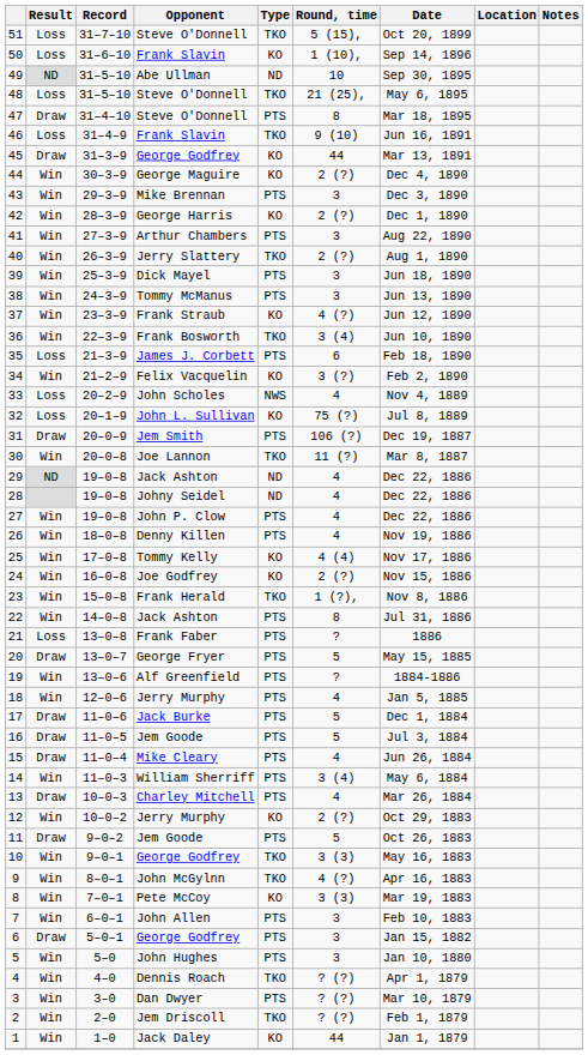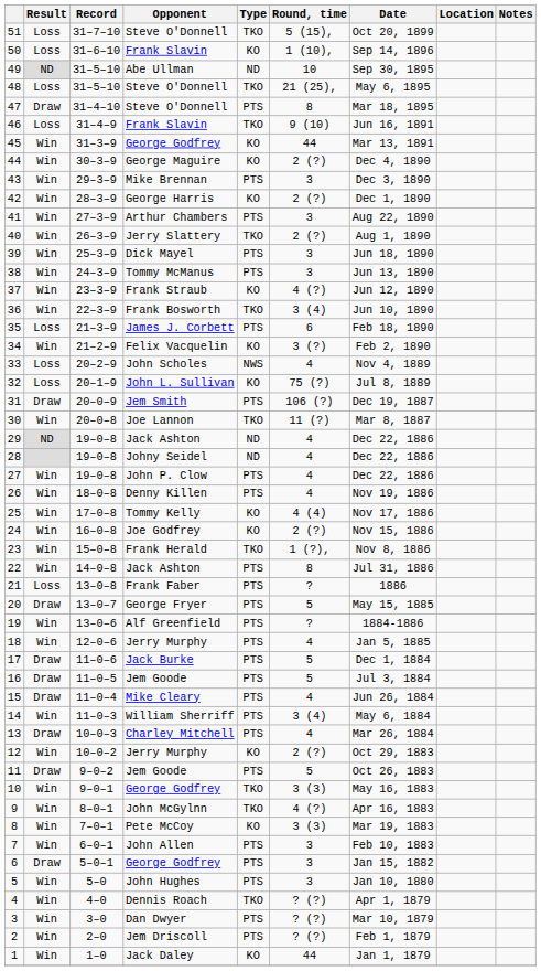 <table class="wikitable mw-collapsible" style="text-align:center">
 <tr>
 <th></th>
 <th>Result</th>
 <th>Record</th>
 <th>Opponent</th>
 <th>Type</th>
 <th>Round, time</th>
 <th>Date</th>
 <th>Location</th>
 <th>Notes</th>
 </tr>
 <tr>
 <td>51</td>
 <td>Loss</td>
 <td>31–7–10 </td>
 <td align=left>Steve O'Donnell</td>
 <td>TKO</td>
 <td>5 (15), </td>
 <td>Oct 20, 1899</td>
 <td style="text-align:left;"></td>
 <td></td>
 </tr>
 <tr>
 <td>50</td>
 <td>Loss</td>
 <td>31–6–10 </td>
 <td align=left><a href='#'>Frank Slavin</a></td>
 <td>KO</td>
 <td>1 (10), </td>
 <td>Sep 14, 1896</td>
 <td style="text-align:left;"></td>
 <td></td>
 </tr>
 <tr>
 <td>49</td>
 <td style="background:#DDD">ND</td>
 <td>31–5–10 </td>
 <td align=left>Abe Ullman</td>
 <td>ND</td>
 <td>10</td>
 <td>Sep 30, 1895</td>
 <td style="text-align:left;"></td>
 <td style="text-align:left;"></td>
 </tr>
 <tr>
 <td>48</td>
 <td>Loss</td>
 <td>31–5–10 </td>
 <td align=left>Steve O'Donnell</td>
 <td>TKO</td>
 <td>21 (25), </td>
 <td>May 6, 1895</td>
 <td style="text-align:left;"></td>
 <td></td>
 </tr>
 <tr>
 <td>47</td>
 <td>Draw</td>
 <td>31–4–10 </td>
 <td align=left>Steve O'Donnell</td>
 <td>PTS</td>
 <td>8</td>
 <td>Mar 18, 1895</td>
 <td style="text-align:left;"></td>
 <td></td>
 </tr>
 <tr>
 <td>46</td>
 <td>Loss</td>
 <td>31–4–9 </td>
 <td align=left><a href='#'>Frank Slavin</a></td>
 <td>TKO</td>
 <td>9 (10)</td>
 <td>Jun 16, 1891</td>
 <td style="text-align:left;"></td>
 <td style="text-align:left;"></td>
 </tr>
 <tr>
 <td>45</td>
-<td>Draw</td>
+<td>Win</td>
 <td>31–3–9 </td>
 <td align=left><a href='#'>George Godfrey</a></td>
 <td>KO</td>
 <td>44</td>
 <td>Mar 13, 1891</td>
 <td style="text-align:left;"></td>
 <td style="text-align:left;"></td>
 </tr>
 <tr>
 <td>44</td>
 <td>Win</td>
 <td>30–3–9 </td>
 <td align=left>George Maguire</td>
 <td>KO</td>
 <td>2 (?)</td>
 <td>Dec 4, 1890</td>
 <td style="text-align:left;"></td>
 <td></td>
 </tr>
 <tr>
 <td>43</td>
 <td>Win</td>
 <td>29–3–9 </td>
 <td align=left>Mike Brennan</td>
 <td>PTS</td>
 <td>3</td>
 <td>Dec 3, 1890</td>
 <td style="text-align:left;"></td>
 <td></td>
 </tr>
 <tr>
 <td>42</td>
 <td>Win</td>
 <td>28–3–9 </td>
 <td align=left>George Harris</td>
 <td>KO</td>
 <td>2 (?)</td>
 <td>Dec 1, 1890</td>
 <td style="text-align:left;"></td>
 <td></td>
 </tr>
 <tr>
 <td>41</td>
 <td>Win</td>
 <td>27–3–9 </td>
 <td align=left>Arthur Chambers</td>
 <td>PTS</td>
 <td>3</td>
 <td>Aug 22, 1890</td>
 <td style="text-align:left;"></td>
 <td></td>
 </tr>
 <tr>
 <td>40</td>
 <td>Win</td>
 <td>26–3–9 </td>
 <td align=left>Jerry Slattery</td>
 <td>TKO</td>
 <td>2 (?)</td>
 <td>Aug 1, 1890</td>
 <td style="text-align:left;"></td>
 <td></td>
 </tr>
 <tr>
 <td>39</td>
 <td>Win</td>
 <td>25–3–9 </td>
 <td align=left>Dick Mayel</td>
 <td>PTS</td>
 <td>3</td>
 <td>Jun 18, 1890</td>
 <td style="text-align:left;"></td>
 <td></td>
 </tr>
 <tr>
 <td>38</td>
 <td>Win</td>
 <td>24–3–9 </td>
 <td align=left>Tommy McManus</td>
 <td>PTS</td>
 <td>3</td>
 <td>Jun 13, 1890</td>
 <td style="text-align:left;"></td>
 <td></td>
 </tr>
 <tr>
 <td>37</td>
 <td>Win</td>
 <td>23–3–9 </td>
 <td align=left>Frank Straub</td>
 <td>KO</td>
 <td>4 (?)</td>
 <td>Jun 12, 1890</td>
 <td style="text-align:left;"></td>
 <td></td>
 </tr>
 <tr>
 <td>36</td>
 <td>Win</td>
 <td>22–3–9 </td>
 <td align=left>Frank Bosworth</td>
 <td>TKO</td>
 <td>3 (4)</td>
 <td>Jun 10, 1890</td>
 <td style="text-align:left;"></td>
 <td></td>
 </tr>
 <tr>
 <td>35</td>
 <td>Loss</td>
 <td>21–3–9 </td>
 <td align=left><a href='#'>James J. Corbett</a></td>
 <td>PTS</td>
 <td>6</td>
 <td>Feb 18, 1890</td>
 <td style="text-align:left;"></td>
 <td></td>
 </tr>
 <tr>
 <td>34</td>
 <td>Win</td>
 <td>21–2–9 </td>
 <td align=left>Felix Vacquelin</td>
 <td>KO</td>
 <td>3 (?)</td>
 <td>Feb 2, 1890</td>
 <td style="text-align:left;"></td>
 <td></td>
 </tr>
 <tr>
 <td>33</td>
 <td>Loss</td>
 <td>20–2–9 </td>
 <td align=left>John Scholes</td>
 <td>NWS</td>
 <td>4</td>
 <td>Nov 4, 1889</td>
 <td style="text-align:left;"></td>
 <td></td>
 </tr>
 <tr>
 <td>32</td>
 <td>Loss</td>
 <td>20–1–9 </td>
 <td align=left><a href='#'>John L. Sullivan</a></td>
 <td>KO</td>
 <td>75 (?)</td>
 <td>Jul 8, 1889</td>
 <td style="text-align:left;"></td>
 <td style="text-align:left;"></td>
 </tr>
 <tr>
 <td>31</td>
 <td>Draw</td>
 <td>20–0–9 </td>
 <td align=left><a href='#'>Jem Smith</a></td>
 <td>PTS</td>
 <td>106 (?)</td>
 <td>Dec 19, 1887</td>
 <td style="text-align:left;"></td>
 <td style="text-align:left;"></td>
 </tr>
 <tr>
 <td>30</td>
 <td>Win</td>
 <td>20–0–8 </td>
 <td align=left>Joe Lannon</td>
 <td>TKO</td>
 <td>11 (?)</td>
 <td>Mar 8, 1887</td>
 <td style="text-align:left;"></td>
 <td></td>
 </tr>
 <tr>
 <td>29</td>
 <td style="background:#DDD">ND</td>
 <td>19–0–8 </td>
 <td align=left>Jack Ashton</td>
 <td>ND</td>
 <td>4</td>
 <td>Dec 22, 1886</td>
 <td style="text-align:left;"></td>
 <td></td>
 </tr>
 <tr>
 <td>28</td>
 <td style="background:#DDD"></td>
 <td>19–0–8 </td>
 <td align=left>Johny Seidel</td>
 <td>ND</td>
 <td>4</td>
 <td>Dec 22, 1886</td>
 <td style="text-align:left;"></td>
 <td></td>
 </tr>
 <tr>
 <td>27</td>
 <td>Win</td>
 <td>19–0–8</td>
 <td align=left>John P. Clow</td>
 <td>PTS</td>
 <td>4</td>
 <td>Dec 22, 1886</td>
 <td style="text-align:left;"></td>
 <td></td>
 </tr>
 <tr>
 <td>26</td>
 <td>Win</td>
 <td>18–0–8</td>
 <td align=left>Denny Killen</td>
 <td>PTS</td>
 <td>4</td>
 <td>Nov 19, 1886</td>
 <td style="text-align:left;"></td>
 <td></td>
 </tr>
 <tr>
 <td>25</td>
 <td>Win</td>
 <td>17–0–8</td>
 <td align=left>Tommy Kelly</td>
 <td>KO</td>
 <td>4 (4)</td>
 <td>Nov 17, 1886</td>
 <td style="text-align:left;"></td>
 <td></td>
 </tr>
 <tr>
 <td>24</td>
 <td>Win</td>
 <td>16–0–8</td>
 <td align=left>Joe Godfrey</td>
 <td>KO</td>
 <td>2 (?)</td>
 <td>Nov 15, 1886</td>
 <td style="text-align:left;"></td>
 <td></td>
 </tr>
 <tr>
 <td>23</td>
 <td>Win</td>
 <td>15–0–8</td>
 <td align=left>Frank Herald</td>
 <td>TKO</td>
 <td>1 (?), </td>
 <td>Nov 8, 1886</td>
 <td style="text-align:left;"></td>
 <td style="text-align:left;"></td>
 </tr>
 <tr>
 <td>22</td>
 <td>Win</td>
 <td>14–0–8</td>
 <td align=left>Jack Ashton</td>
 <td>PTS</td>
 <td>8</td>
 <td>Jul 31, 1886</td>
 <td style="text-align:left;"></td>
 <td></td>
 </tr>
 <tr>
 <td>21</td>
 <td>Loss</td>
 <td>13–0–8</td>
 <td align=left>Frank Faber</td>
 <td>PTS</td>
 <td>?</td>
 <td>1886</td>
 <td style="text-align:left;"></td>
 <td style="text-align:left;"></td>
 </tr>
 <tr>
 <td>20</td>
 <td>Draw</td>
 <td>13–0–7</td>
 <td align=left>George Fryer</td>
 <td>PTS</td>
 <td>5</td>
 <td>May 15, 1885</td>
 <td style="text-align:left;"></td>
 <td></td>
 </tr>
 <tr>
 <td>19</td>
 <td>Win</td>
 <td>13–0–6</td>
 <td align=left>Alf Greenfield</td>
 <td>PTS</td>
 <td>?</td>
 <td>1884-1886</td>
 <td style="text-align:left;"></td>
 <td style="text-align:left;"></td>
 </tr>
 <tr>
 <td>18</td>
 <td>Win</td>
 <td>12–0–6</td>
 <td align=left>Jerry Murphy</td>
 <td>PTS</td>
 <td>4</td>
 <td>Jan 5, 1885</td>
 <td style="text-align:left;"></td>
 <td></td>
 </tr>
 <tr>
 <td>17</td>
 <td>Draw</td>
 <td>11–0–6</td>
 <td align=left><a href='#'>Jack Burke</a></td>
 <td>PTS</td>
 <td>5</td>
 <td>Dec 1, 1884</td>
 <td style="text-align:left;"></td>
 <td></td>
 </tr>
 <tr>
 <td>16</td>
 <td>Draw</td>
 <td>11–0–5</td>
 <td align=left>Jem Goode</td>
 <td>PTS</td>
 <td>5</td>
 <td>Jul 3, 1884</td>
 <td style="text-align:left;"></td>
 <td></td>
 </tr>
 <tr>
 <td>15</td>
 <td>Draw</td>
 <td>11–0–4</td>
 <td align=left><a href='#'>Mike Cleary</a></td>
 <td>PTS</td>
 <td>4</td>
 <td>Jun 26, 1884</td>
 <td style="text-align:left;"></td>
 <td></td>
 </tr>
 <tr>
 <td>14</td>
 <td>Win</td>
 <td>11–0–3</td>
 <td align=left>William Sherriff</td>
 <td>PTS</td>
 <td>3 (4)</td>
 <td>May 6, 1884</td>
 <td style="text-align:left;"></td>
 <td style="text-align:left;"></td>
 </tr>
 <tr>
 <td>13</td>
 <td>Draw</td>
 <td>10–0–3</td>
 <td align=left><a href='#'>Charley Mitchell</a></td>
 <td>PTS</td>
 <td>4</td>
 <td>Mar 26, 1884</td>
 <td style="text-align:left;"></td>
 <td></td>
 </tr>
 <tr>
 <td>12</td>
 <td>Win</td>
 <td>10–0–2</td>
 <td align=left>Jerry Murphy</td>
 <td>KO</td>
 <td>2 (?)</td>
 <td>Oct 29, 1883</td>
 <td style="text-align:left;"></td>
 <td style="text-align:left;"></td>
 </tr>
 <tr>
 <td>11</td>
 <td>Draw</td>
 <td>9–0–2</td>
 <td align=left>Jem Goode</td>
 <td>PTS</td>
 <td>5</td>
 <td>Oct 26, 1883</td>
 <td style="text-align:left;"></td>
 <td></td>
 </tr>
 <tr>
 <td>10</td>
 <td>Win</td>
 <td>9–0–1</td>
 <td align=left><a href='#'>George Godfrey</a></td>
 <td>TKO</td>
 <td>3 (3)</td>
 <td>May 16, 1883</td>
 <td style="text-align:left;"></td>
 <td style="text-align:left;"></td>
 </tr>
 <tr>
 <td>9</td>
 <td>Win</td>
 <td>8–0–1</td>
 <td align=left>John McGylnn</td>
 <td>TKO</td>
 <td>4 (?)</td>
 <td>Apr 16, 1883</td>
 <td style="text-align:left;"></td>
 <td></td>
 </tr>
 <tr>
 <td>8</td>
 <td>Win</td>
 <td>7–0–1</td>
 <td align=left>Pete McCoy</td>
 <td>KO</td>
 <td>3 (3)</td>
 <td>Mar 19, 1883</td>
 <td style="text-align:left;"></td>
 <td></td>
 </tr>
 <tr>
 <td>7</td>
 <td>Win</td>
 <td>6–0–1</td>
 <td align=left>John Allen</td>
 <td>PTS</td>
 <td>3</td>
 <td>Feb 10, 1883</td>
 <td style="text-align:left;"></td>
 <td style="text-align:left;"></td>
 </tr>
 <tr>
 <td>6</td>
 <td>Draw</td>
 <td>5–0–1</td>
 <td align=left><a href='#'>George Godfrey</a></td>
 <td>PTS</td>
 <td>3</td>
 <td>Jan 15, 1882</td>
 <td style="text-align:left;"></td>
 <td></td>
 </tr>
 <tr>
 <td>5</td>
 <td>Win</td>
 <td>5–0</td>
 <td align=left>John Hughes</td>
 <td>PTS</td>
 <td>3</td>
 <td>Jan 10, 1880</td>
 <td style="text-align:left;"></td>
 <td style="text-align:left;"></td>
 </tr>
 <tr>
 <td>4</td>
 <td>Win</td>
 <td>4–0</td>
 <td align=left>Dennis Roach</td>
 <td>TKO</td>
 <td>? (?)</td>
 <td>Apr 1, 1879</td>
 <td style="text-align:left;"></td>
 <td style="text-align:left;"></td>
 </tr>
 <tr>
 <td>3</td>
 <td>Win</td>
 <td>3–0</td>
 <td align=left>Dan Dwyer</td>
 <td>PTS</td>
 <td>? (?)</td>
 <td>Mar 10, 1879</td>
 <td style="text-align:left;"></td>
 <td style="text-align:left;"></td>
 </tr>
 <tr>
 <td>2</td>
 <td>Win</td>
 <td>2–0</td>
 <td align=left>Jem Driscoll</td>
-<td>TKO</td>
+<td>PTS</td>
 <td>? (?)</td>
 <td>Feb 1, 1879</td>
 <td style="text-align:left;"></td>
 <td style="text-align:left;"></td>
 </tr>
 <tr>
 <td>1</td>
 <td>Win</td>
 <td>1–0</td>
 <td align=left>Jack Daley</td>
 <td>KO</td>
 <td>44</td>
 <td>Jan 1, 1879</td>
 <td style="text-align:left;"></td>
 <td style="text-align:left;"></td>
 </tr>
 <tr>
 </tr>
 </table>
